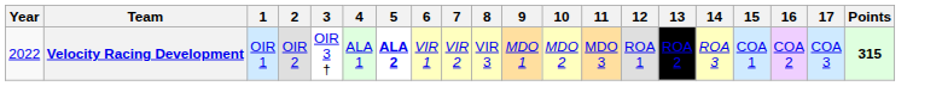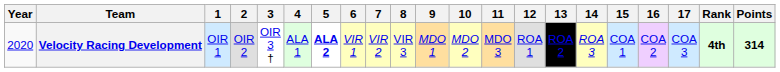 <table class="wikitable" style="text-align:center; font-size:85%">
 <tr>
 <th>Year</th>
 <th>Team</th>
 <th>1</th>
 <th>2</th>
 <th>3</th>
 <th>4</th>
 <th>5</th>
 <th>6</th>
 <th>7</th>
 <th>8</th>
 <th>9</th>
 <th>10</th>
 <th>11</th>
 <th>12</th>
 <th>13</th>
 <th>14</th>
 <th>15</th>
 <th>16</th>
 <th>17</th>
+<th>Rank</th>
 <th>Points</th>
 </tr>
 <tr>
-<td><a href='#'>2022</a></td>
+<td><a href='#'>2020</a></td>
 <th nowrap><a href='#'>Velocity Racing Development</a></th>
 <td style="background:#CFEAFF;"><a href='#'>OIR<br>1</a><br></td>
 <td style="background:#DFDFDF;"><a href='#'>OIR<br>2</a><br></td>
 <td style="background:#FFFFFF;"><a href='#'>OIR<br>3</a><br>†</td>
 <td style="background:#DFFFDF;"><a href='#'>ALA<br>1</a><br></td>
 <td style="background:#FFFFFF;"><strong><a href='#'>ALA<br>2</a><br></strong></td>
 <td style="background:#FFFFBF;"><em><a href='#'>VIR<br>1</a></em><br></td>
 <td style="background:#FFFFBF;"><em><a href='#'>VIR<br>2</a></em><br></td>
 <td style="background:#FFFFBF;"><a href='#'>VIR<br>3</a><br></td>
 <td style="background:#FFDF9F;"><em><a href='#'>MDO<br>1</a></em><br></td>
 <td style="background:#FFFFBF;"><em><a href='#'>MDO<br>2</a></em><br></td>
 <td style="background:#FFDF9F;"><a href='#'>MDO<br>3</a><br></td>
 <td style="background:#DFDFDF;"><a href='#'>ROA<br>1</a><br></td>
 <td style="background:#000000; color:#FFFFFF;"><a href='#'><span>ROA<br>2</span></a><br></td>
 <td style="background:#FFFFBF;"><em><a href='#'>ROA<br>3</a></em><br></td>
 <td style="background:#CFEAFF;"><a href='#'>COA<br>1</a><br></td>
 <td style="background:#EFCFFF;"><a href='#'>COA<br>2</a><br></td>
 <td style="background:#CFEAFF;"><a href='#'>COA<br>3</a><br></td>
-<th style="background:#DFFFDF;">315</th>
+<th style="background:#DFFFDF;">4th</th>
+<th style="background:#DFFFDF;">314</th>
 </tr>
 </table>
